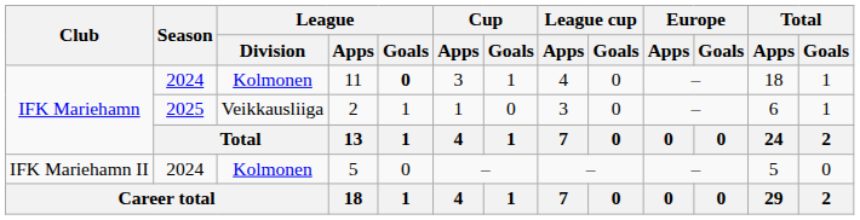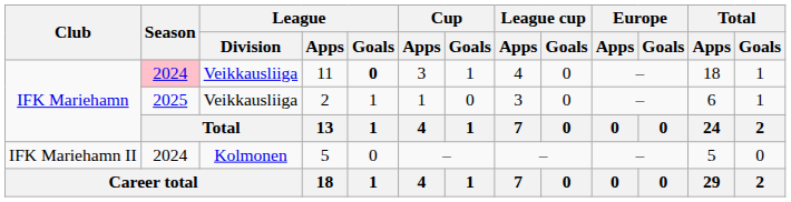 <table class="wikitable" style="text-align:center">
 <tr>
 <th rowspan="2">Club</th>
 <th rowspan="2">Season</th>
 <th colspan="3">League</th>
 <th colspan="2">Cup</th>
 <th colspan="2">League cup</th>
 <th colspan="2">Europe</th>
 <th colspan="2">Total</th>
 </tr>
 <tr>
 <th>Division</th>
 <th>Apps</th>
 <th>Goals</th>
 <th>Apps</th>
 <th>Goals</th>
 <th>Apps</th>
 <th>Goals</th>
 <th>Apps</th>
 <th>Goals</th>
 <th>Apps</th>
 <th>Goals</th>
 </tr>
 <tr>
 <td rowspan="3"><a href='#'>IFK Mariehamn</a></td>
-<td><a href='#'>2024</a></td>
-<td><a href='#'>Kolmonen</a></td>
+<td style="background: pink;"><a href='#'>2024</a></td>
+<td><a href='#'>Veikkausliiga</a></td>
 <td>11</td>
 <td><strong>0</strong></td>
 <td>3</td>
 <td>1</td>
 <td>4</td>
 <td>0</td>
 <td colspan=2>–</td>
 <td>18</td>
 <td>1</td>
 </tr>
 <tr>
 <td><a href='#'>2025</a></td>
 <td>Veikkausliiga</td>
 <td>2</td>
 <td>1</td>
 <td>1</td>
 <td>0</td>
 <td>3</td>
 <td>0</td>
 <td colspan=2>–</td>
 <td>6</td>
 <td>1</td>
 </tr>
 <tr>
 <th colspan=2>Total</th>
 <th>13</th>
 <th>1</th>
 <th>4</th>
 <th>1</th>
 <th>7</th>
 <th>0</th>
 <th>0</th>
 <th>0</th>
 <th>24</th>
 <th>2</th>
 </tr>
 <tr>
 <td>IFK Mariehamn II</td>
 <td>2024</td>
 <td><a href='#'>Kolmonen</a></td>
 <td>5</td>
 <td>0</td>
 <td colspan=2>–</td>
 <td colspan=2>–</td>
 <td colspan=2>–</td>
 <td>5</td>
 <td>0</td>
 </tr>
 <tr>
 <th colspan="3">Career total</th>
 <th>18</th>
 <th>1</th>
 <th>4</th>
 <th>1</th>
 <th>7</th>
 <th>0</th>
 <th>0</th>
 <th>0</th>
 <th>29</th>
 <th>2</th>
 </tr>
 </table>
